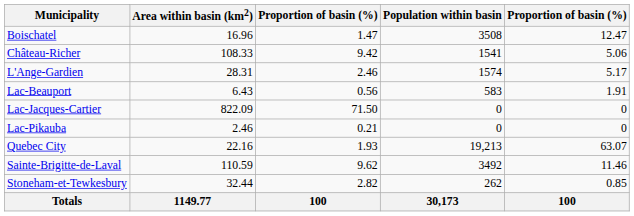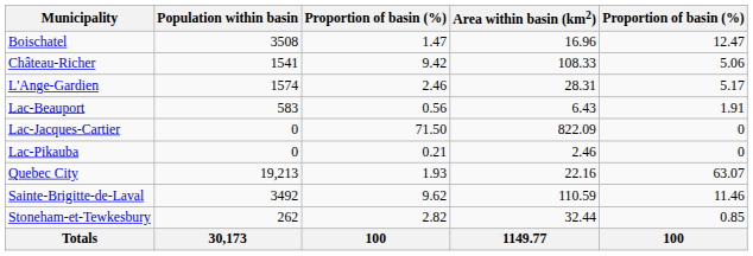 <table class="wikitable sortable">
 <tr>
 <th>Municipality</th>
+<th>Population within basin</th>
+<th>Proportion of basin (%)</th>
 <th>Area within basin (km<sup>2</sup>)</th>
-<th>Proportion of basin (%)</th>
-<th>Population within basin</th>
 <th>Proportion of basin (%)</th>
 </tr>
 <tr>
 <td><a href='#'>Boischatel</a></td>
+<td align="right">3508</td>
+<td align="right">1.47</td>
 <td align="right">16.96</td>
-<td align="right">1.47</td>
-<td align="right">3508</td>
 <td align="right">12.47</td>
 </tr>
 <tr>
 <td><a href='#'>Château-Richer</a></td>
+<td align="right">1541</td>
+<td align="right">9.42</td>
 <td align="right">108.33</td>
-<td align="right">9.42</td>
-<td align="right">1541</td>
 <td align="right">5.06</td>
 </tr>
 <tr>
 <td><a href='#'>L'Ange-Gardien</a></td>
+<td align="right">1574</td>
+<td align="right">2.46</td>
 <td align="right">28.31</td>
-<td align="right">2.46</td>
-<td align="right">1574</td>
 <td align="right">5.17</td>
 </tr>
 <tr>
 <td><a href='#'>Lac-Beauport</a></td>
+<td align="right">583</td>
+<td align="right">0.56</td>
 <td align="right">6.43</td>
-<td align="right">0.56</td>
-<td align="right">583</td>
 <td align="right">1.91</td>
 </tr>
 <tr>
 <td><a href='#'>Lac-Jacques-Cartier</a></td>
+<td align="right">0</td>
+<td align="right">71.50</td>
 <td align="right">822.09</td>
-<td align="right">71.50</td>
-<td align="right">0</td>
 <td align="right">0</td>
 </tr>
 <tr>
 <td><a href='#'>Lac-Pikauba</a></td>
+<td align="right">0</td>
+<td align="right">0.21</td>
 <td align="right">2.46</td>
-<td align="right">0.21</td>
-<td align="right">0</td>
 <td align="right">0</td>
 </tr>
 <tr>
 <td><a href='#'>Quebec City</a></td>
+<td align="right">19,213</td>
+<td align="right">1.93</td>
 <td align="right">22.16</td>
-<td align="right">1.93</td>
-<td align="right">19,213</td>
 <td align="right">63.07</td>
 </tr>
 <tr>
 <td><a href='#'>Sainte-Brigitte-de-Laval</a></td>
+<td align="right">3492</td>
+<td align="right">9.62</td>
 <td align="right">110.59</td>
-<td align="right">9.62</td>
-<td align="right">3492</td>
 <td align="right">11.46</td>
 </tr>
 <tr>
 <td><a href='#'>Stoneham-et-Tewkesbury</a></td>
+<td align="right">262</td>
+<td align="right">2.82</td>
 <td align="right">32.44</td>
-<td align="right">2.82</td>
-<td align="right">262</td>
 <td align="right">0.85</td>
 </tr>
 <tr>
 <th>Totals</th>
+<th align="right">30,173</th>
+<th align="right">100</th>
 <th align="right">1149.77</th>
-<th align="right">100</th>
-<th align="right">30,173</th>
 <th align="right">100</th>
 </tr>
 </table>
